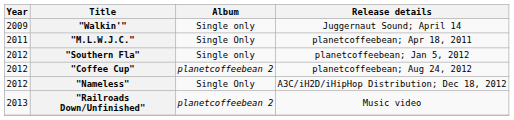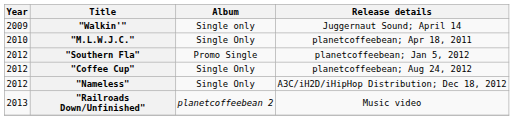 <table class="wikitable plainrowheaders" style="text-align:center;">
 <tr>
 <th scope="col" rowspan="1">Year</th>
 <th scope="col" rowspan="1" style="width:16em;">Title</th>
 <th scope="col" rowspan="1">Album</th>
 <th scope="col" rowspan="1">Release details</th>
 </tr>
 <tr>
 <td rowspan="1">2009</td>
 <th scope="row">"Walkin'"</th>
 <td>Single only</td>
 <td>Juggernaut Sound; April 14</td>
 </tr>
 <tr>
-<td rowspan="1">2011</td>
+<td rowspan="1">2010</td>
 <th scope="row">"M.L.W.J.C."</th>
 <td>Single Only</td>
 <td>planetcoffeebean; Apr 18, 2011</td>
 </tr>
 <tr>
 <td rowspan="1">2012</td>
 <th scope="row">"Southern Fla"</th>
-<td>Single only</td>
+<td>Promo Single</td>
 <td>planetcoffeebean; Jan 5, 2012</td>
 </tr>
 <tr>
 <td rowspan="1">2012</td>
 <th scope="row">"Coffee Cup"</th>
-<td><em>planetcoffeebean 2</em></td>
+<td>Single Only</td>
 <td>planetcoffeebean; Aug 24, 2012</td>
 </tr>
 <tr>
 <td rowspan="1">2012</td>
 <th scope="row">"Nameless"</th>
 <td>Single Only</td>
 <td>A3C/iH2D/iHipHop Distribution; Dec 18, 2012</td>
 </tr>
 <tr>
 <td rowspan="1">2013</td>
 <th scope="row">"Railroads Down/Unfinished"</th>
 <td><em>planetcoffeebean 2</em></td>
 <td>Music video</td>
 </tr>
 <tr>
 </tr>
 </table>
